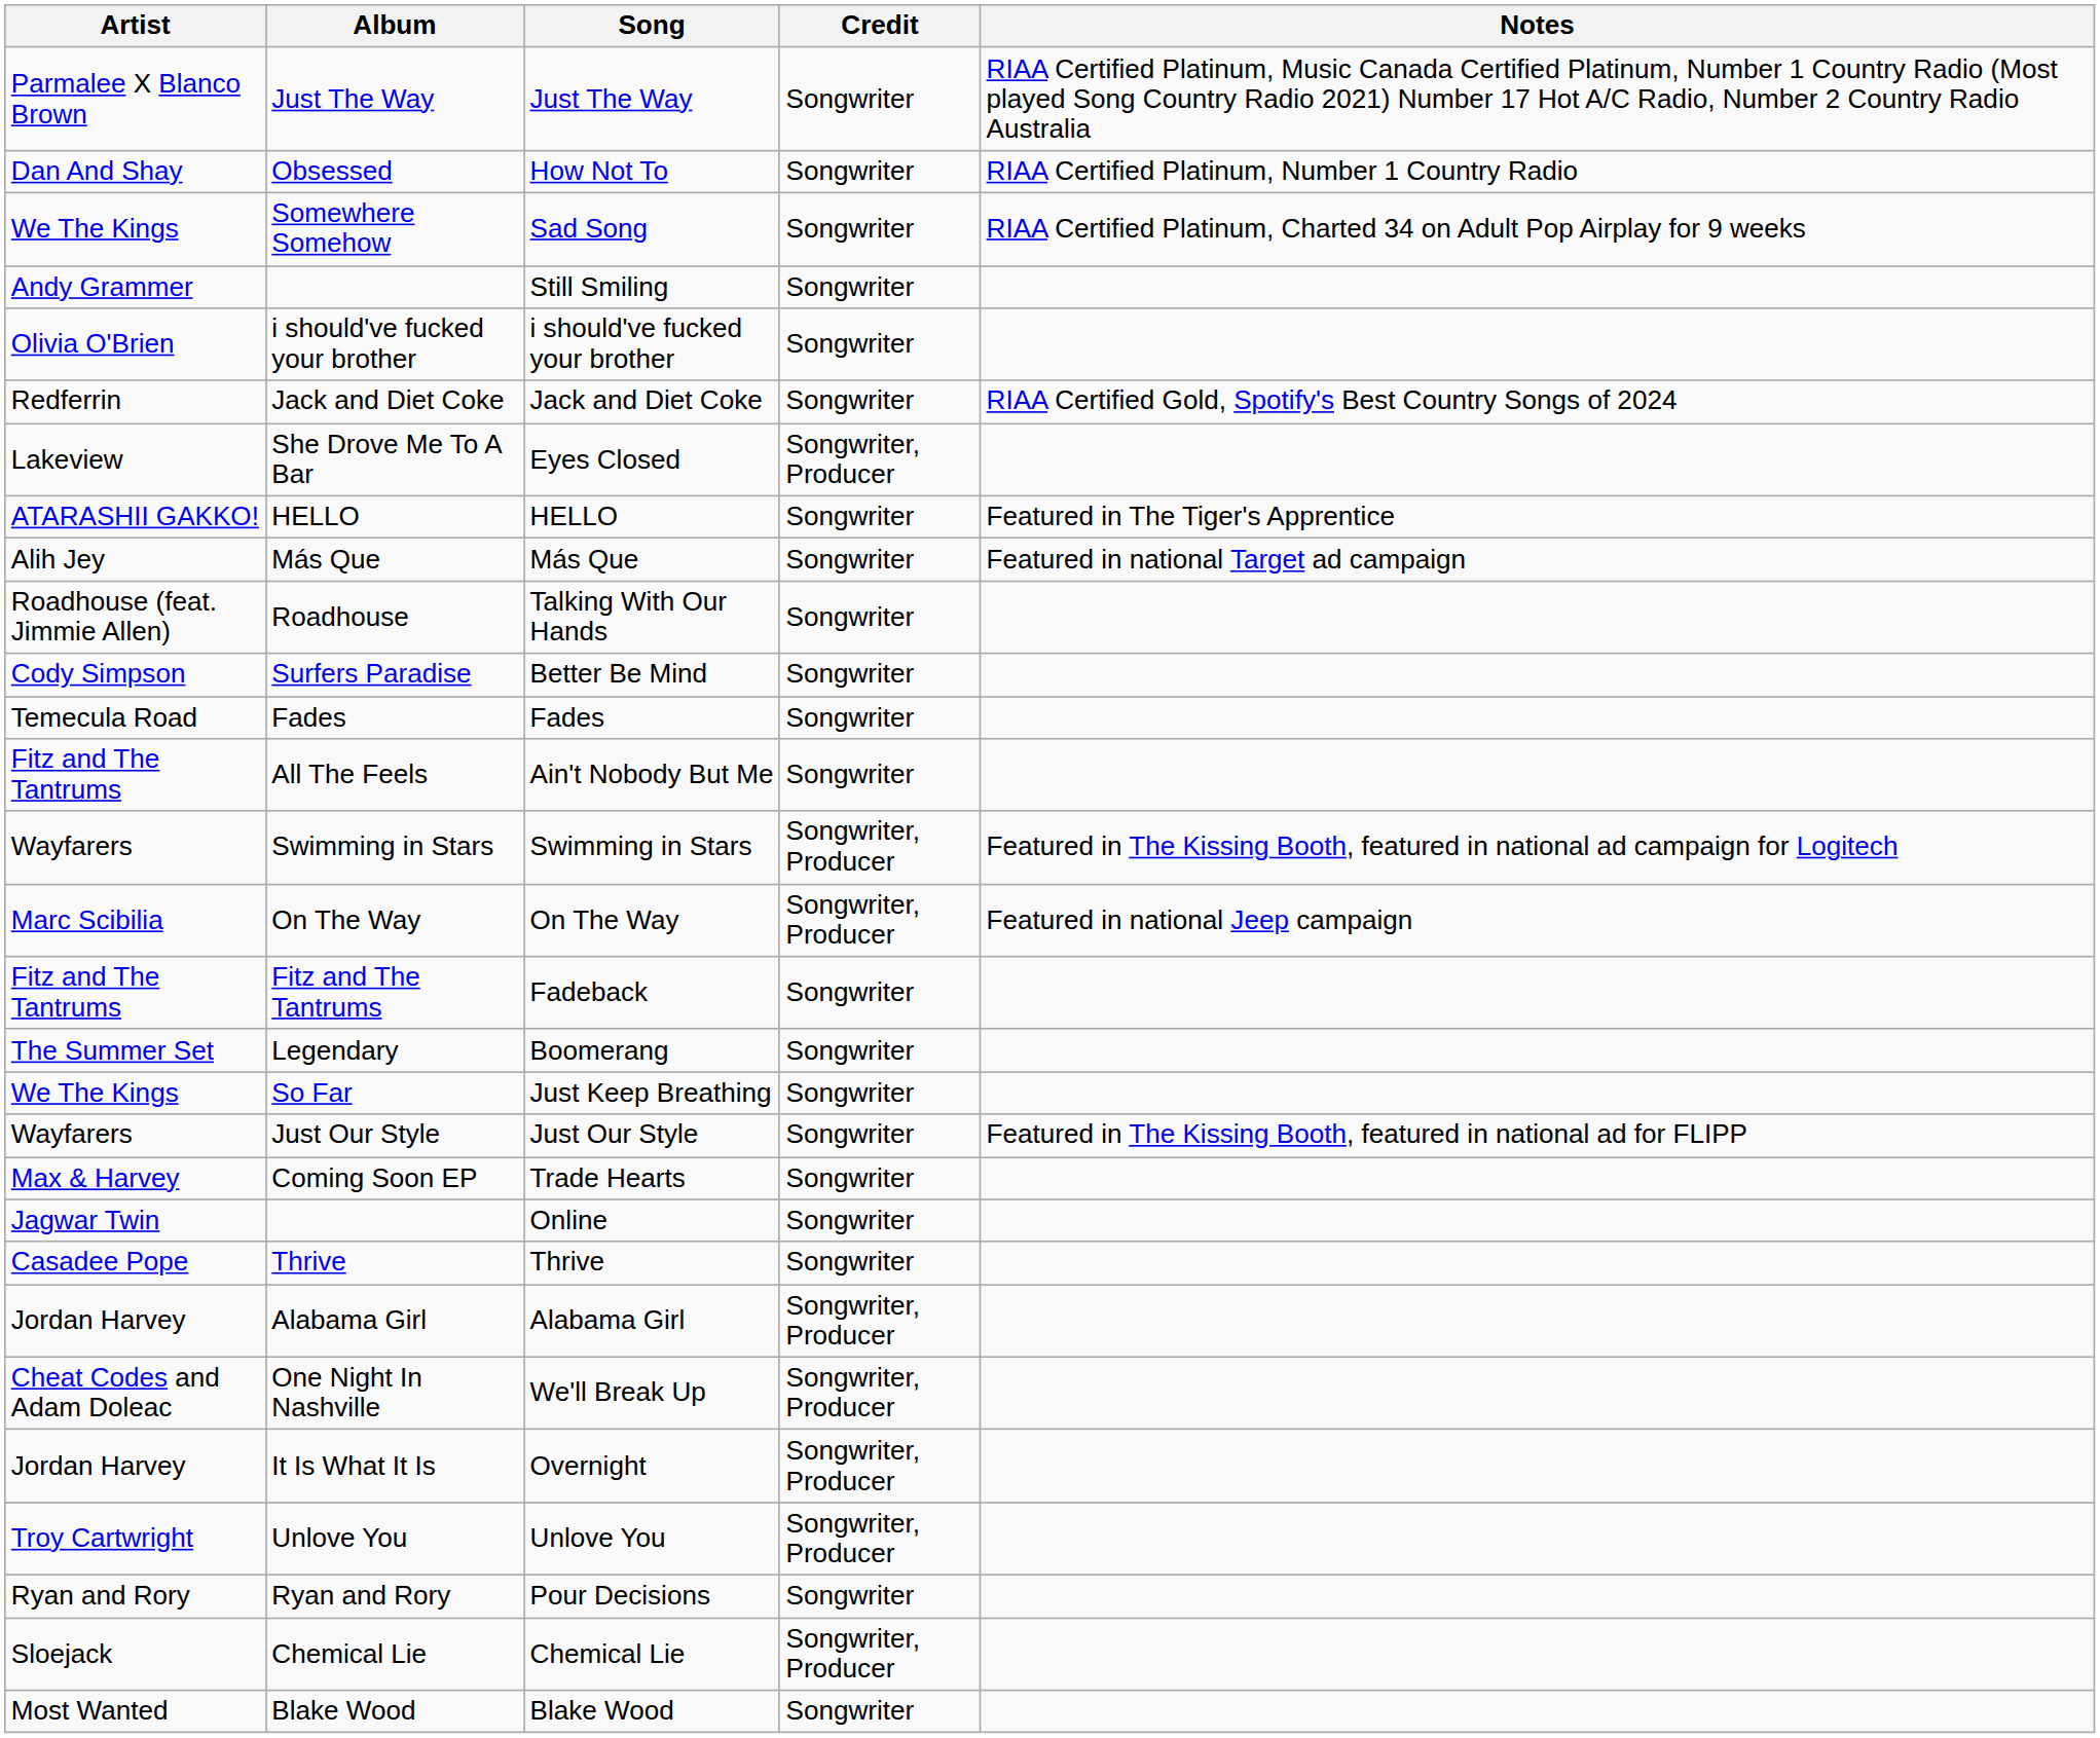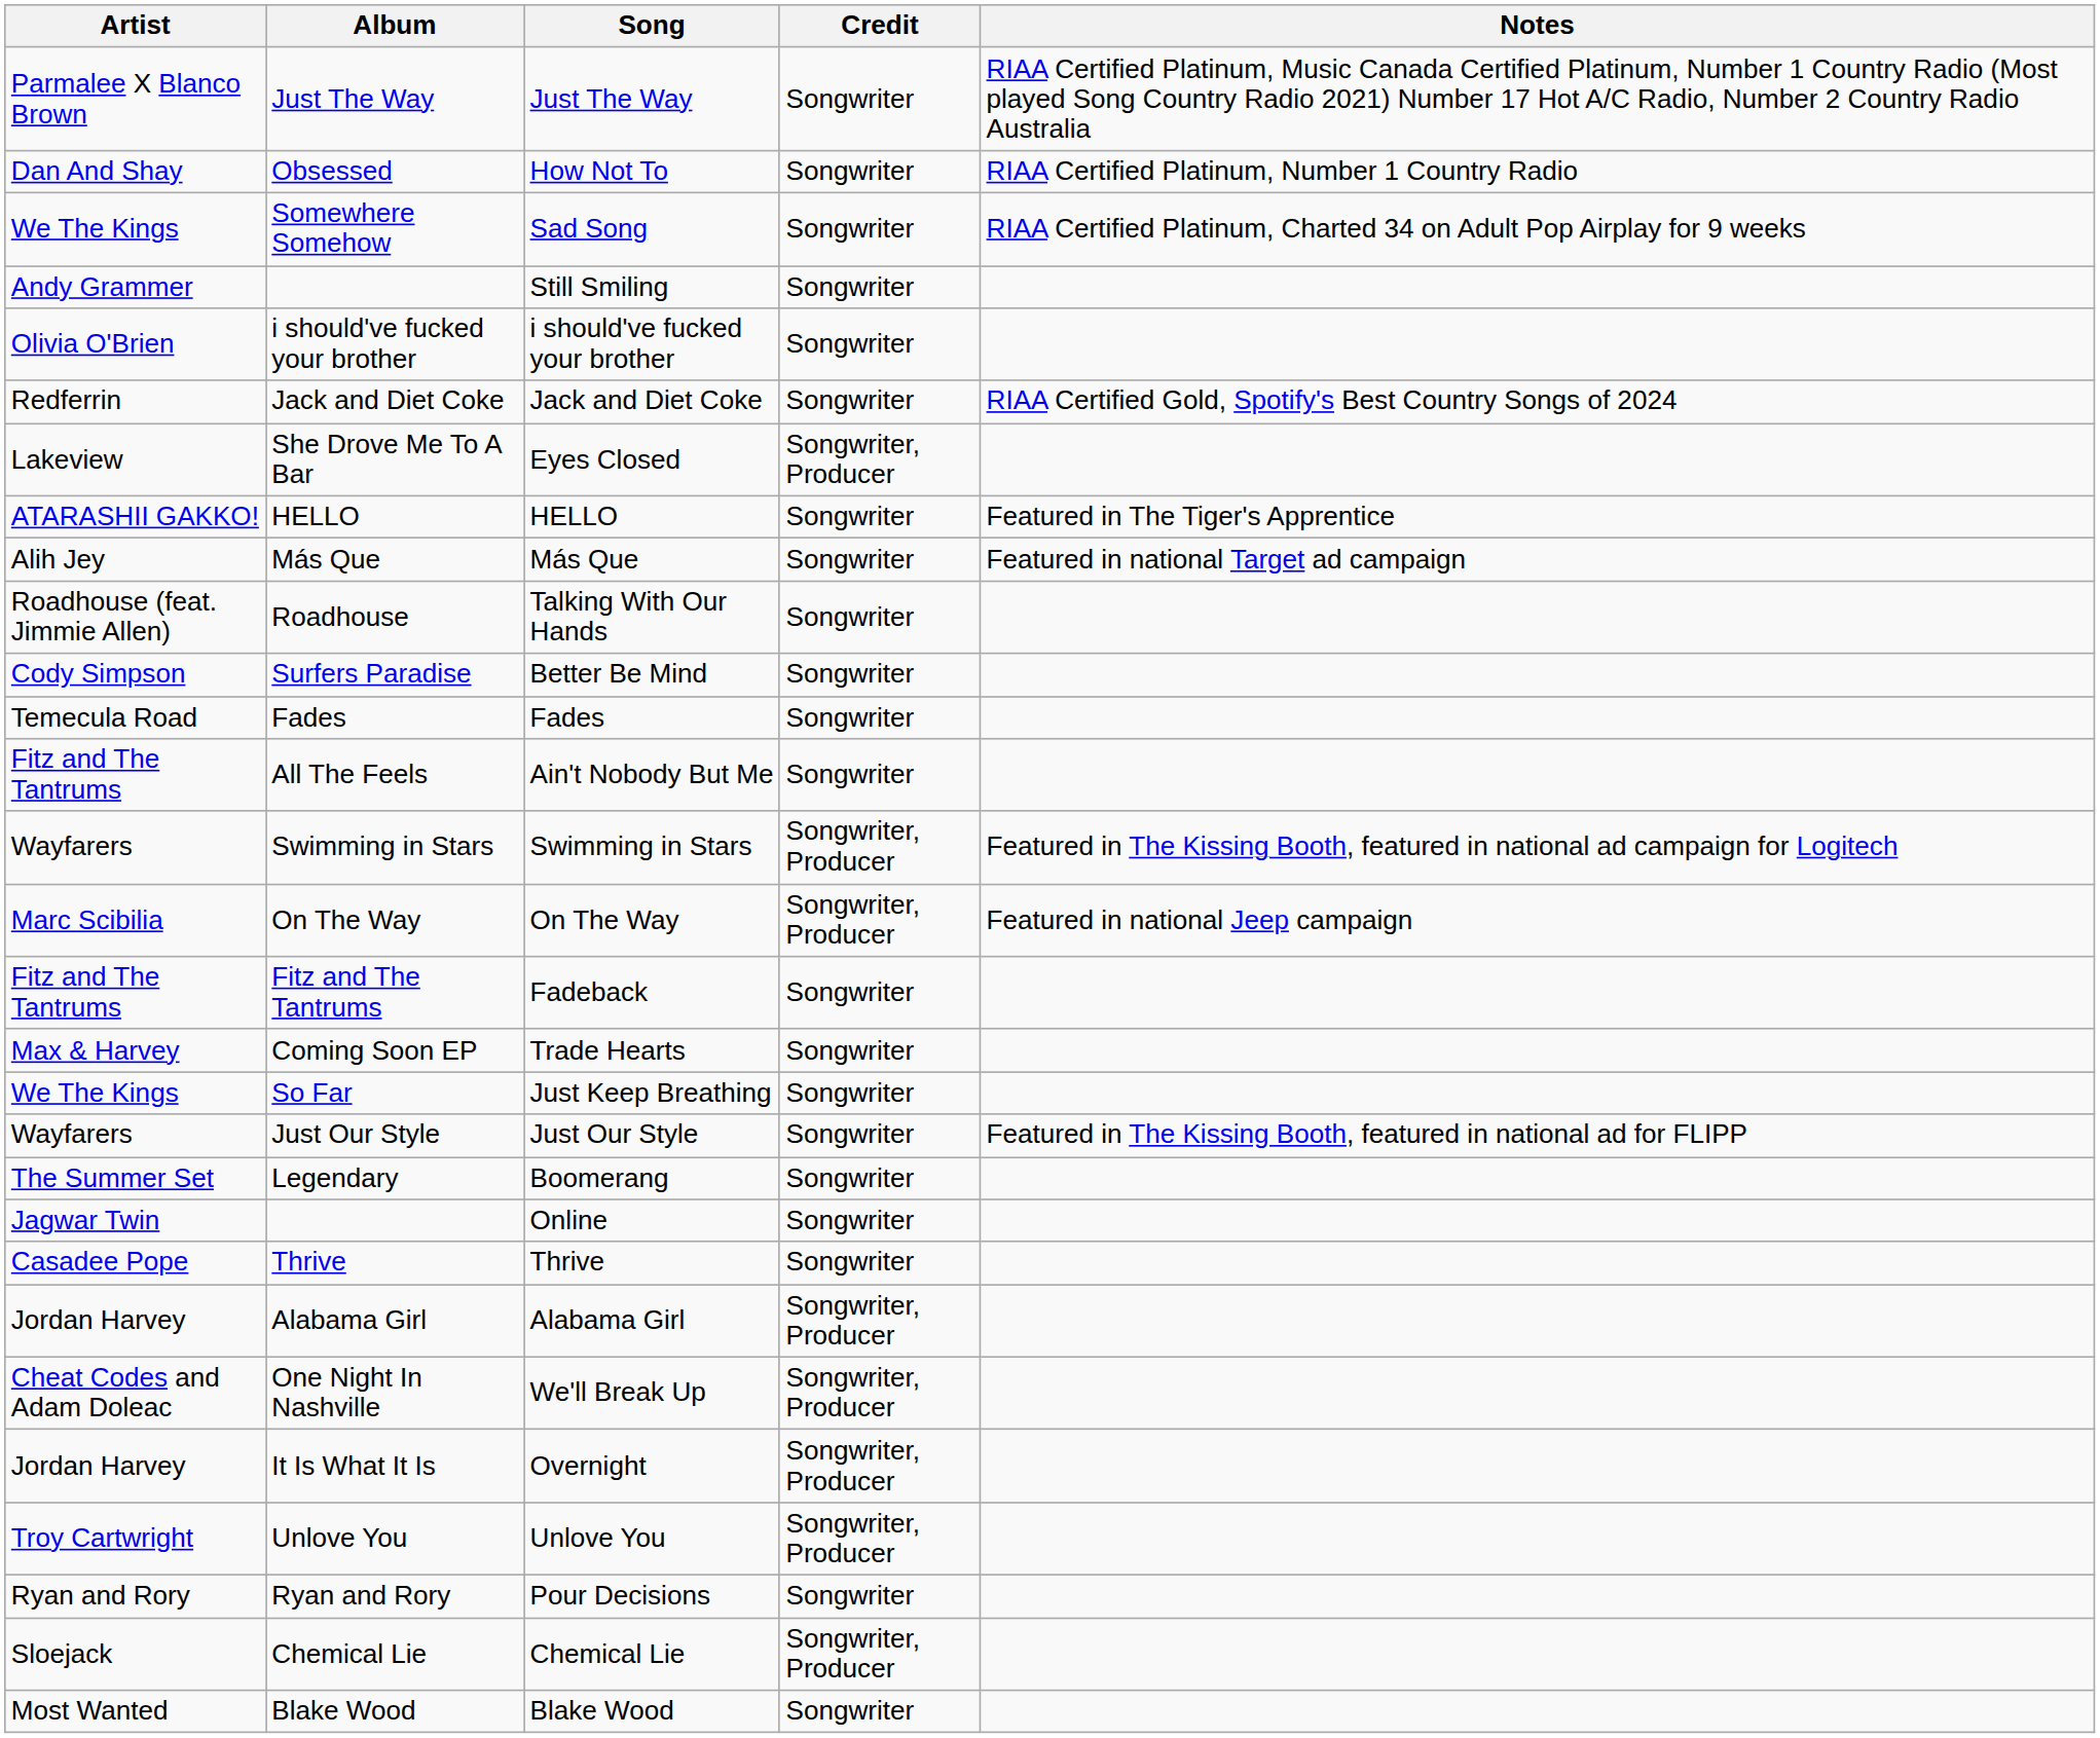 <table class="wikitable">
 <tr>
 <th>Artist</th>
 <th>Album</th>
 <th>Song</th>
 <th>Credit</th>
 <th>Notes</th>
 </tr>
 <tr>
 <td><a href='#'>Parmalee</a> X <a href='#'>Blanco Brown</a></td>
 <td><a href='#'>Just The Way</a></td>
 <td><a href='#'>Just The Way</a></td>
 <td>Songwriter</td>
 <td><a href='#'>RIAA</a> Certified Platinum, Music Canada Certified Platinum, Number 1 Country Radio (Most played Song Country Radio 2021) Number 17 Hot A/C Radio, Number 2 Country Radio Australia</td>
 </tr>
 <tr>
 <td><a href='#'>Dan And Shay</a></td>
 <td><a href='#'>Obsessed</a></td>
 <td><a href='#'>How Not To</a></td>
 <td>Songwriter</td>
 <td><a href='#'>RIAA</a> Certified Platinum, Number 1 Country Radio</td>
 </tr>
 <tr>
 <td><a href='#'>We The Kings</a></td>
 <td><a href='#'>Somewhere Somehow</a></td>
 <td><a href='#'>Sad Song</a></td>
 <td>Songwriter</td>
 <td><a href='#'>RIAA</a> Certified Platinum, Charted 34 on Adult Pop Airplay for 9 weeks</td>
 </tr>
 <tr>
 <td><a href='#'>Andy Grammer</a></td>
 <td></td>
 <td>Still Smiling</td>
 <td>Songwriter</td>
 <td></td>
 </tr>
 <tr>
 <td><a href='#'>Olivia O'Brien</a></td>
 <td>i should've fucked your brother</td>
 <td>i should've fucked your brother</td>
 <td>Songwriter</td>
 <td></td>
 </tr>
 <tr>
 <td>Redferrin</td>
 <td>Jack and Diet Coke</td>
 <td>Jack and Diet Coke</td>
 <td>Songwriter</td>
 <td><a href='#'>RIAA</a> Certified Gold, <a href='#'>Spotify's</a> Best Country Songs of 2024</td>
 </tr>
 <tr>
 <td>Lakeview</td>
 <td>She Drove Me To A Bar</td>
 <td>Eyes Closed</td>
 <td>Songwriter, Producer</td>
 <td></td>
 </tr>
 <tr>
 <td><a href='#'>ATARASHII GAKKO!</a></td>
 <td>HELLO</td>
 <td>HELLO</td>
 <td>Songwriter</td>
 <td>Featured in The Tiger's Apprentice</td>
 </tr>
 <tr>
 <td>Alih Jey</td>
 <td>Más Que</td>
 <td>Más Que</td>
 <td>Songwriter</td>
 <td>Featured in national <a href='#'>Target</a> ad campaign</td>
 </tr>
 <tr>
 <td>Roadhouse (feat. Jimmie Allen)</td>
 <td>Roadhouse</td>
 <td>Talking With Our Hands</td>
 <td>Songwriter</td>
 <td></td>
 </tr>
 <tr>
 <td><a href='#'>Cody Simpson</a></td>
 <td><a href='#'>Surfers Paradise</a></td>
 <td>Better Be Mind</td>
 <td>Songwriter</td>
 <td></td>
 </tr>
 <tr>
 <td>Temecula Road</td>
 <td>Fades</td>
 <td>Fades</td>
 <td>Songwriter</td>
 <td></td>
 </tr>
 <tr>
 <td><a href='#'>Fitz and The Tantrums</a></td>
 <td>All The Feels</td>
 <td>Ain't Nobody But Me</td>
 <td>Songwriter</td>
 <td></td>
 </tr>
 <tr>
 <td>Wayfarers</td>
 <td>Swimming in Stars</td>
 <td>Swimming in Stars</td>
 <td>Songwriter, Producer</td>
 <td>Featured in <a href='#'>The Kissing Booth</a>, featured in national ad campaign for <a href='#'>Logitech</a></td>
 </tr>
 <tr>
 <td><a href='#'>Marc Scibilia</a></td>
 <td>On The Way</td>
 <td>On The Way</td>
 <td>Songwriter, Producer</td>
 <td>Featured in national <a href='#'>Jeep</a> campaign</td>
 </tr>
 <tr>
 <td><a href='#'>Fitz and The Tantrums</a></td>
 <td><a href='#'>Fitz and The Tantrums</a></td>
 <td>Fadeback</td>
 <td>Songwriter</td>
 <td></td>
 </tr>
 <tr>
-<td><a href='#'>The Summer Set</a></td>
-<td>Legendary</td>
-<td>Boomerang</td>
+<td><a href='#'>Max & Harvey</a></td>
+<td>Coming Soon EP</td>
+<td>Trade Hearts</td>
 <td>Songwriter</td>
 <td></td>
 </tr>
 <tr>
 <td><a href='#'>We The Kings</a></td>
 <td><a href='#'>So Far</a></td>
 <td>Just Keep Breathing</td>
 <td>Songwriter</td>
 <td></td>
 </tr>
 <tr>
 <td>Wayfarers</td>
 <td>Just Our Style</td>
 <td>Just Our Style</td>
 <td>Songwriter</td>
 <td>Featured in <a href='#'>The Kissing Booth</a>, featured in national ad for FLIPP</td>
 </tr>
 <tr>
-<td><a href='#'>Max & Harvey</a></td>
-<td>Coming Soon EP</td>
-<td>Trade Hearts</td>
+<td><a href='#'>The Summer Set</a></td>
+<td>Legendary</td>
+<td>Boomerang</td>
 <td>Songwriter</td>
 <td></td>
 </tr>
 <tr>
 <td><a href='#'>Jagwar Twin</a></td>
 <td></td>
 <td>Online</td>
 <td>Songwriter</td>
 <td></td>
 </tr>
 <tr>
 <td><a href='#'>Casadee Pope</a></td>
 <td><a href='#'>Thrive</a></td>
 <td>Thrive</td>
 <td>Songwriter</td>
 <td></td>
 </tr>
 <tr>
 <td>Jordan Harvey</td>
 <td>Alabama Girl</td>
 <td>Alabama Girl</td>
 <td>Songwriter, Producer</td>
 <td></td>
 </tr>
 <tr>
 <td><a href='#'>Cheat Codes</a> and Adam Doleac</td>
 <td>One Night In Nashville</td>
 <td>We'll Break Up</td>
 <td>Songwriter, Producer</td>
 <td></td>
 </tr>
 <tr>
 <td>Jordan Harvey</td>
 <td>It Is What It Is</td>
 <td>Overnight</td>
 <td>Songwriter, Producer</td>
 <td></td>
 </tr>
 <tr>
 <td><a href='#'>Troy Cartwright</a></td>
 <td>Unlove You</td>
 <td>Unlove You</td>
 <td>Songwriter, Producer</td>
 <td></td>
 </tr>
 <tr>
 <td>Ryan and Rory</td>
 <td>Ryan and Rory</td>
 <td>Pour Decisions</td>
 <td>Songwriter</td>
 <td></td>
 </tr>
 <tr>
 <td>Sloejack</td>
 <td>Chemical Lie</td>
 <td>Chemical Lie</td>
 <td>Songwriter, Producer</td>
 <td></td>
 </tr>
 <tr>
 <td>Most Wanted</td>
 <td>Blake Wood</td>
 <td>Blake Wood</td>
 <td>Songwriter</td>
 <td></td>
 </tr>
 </table>
